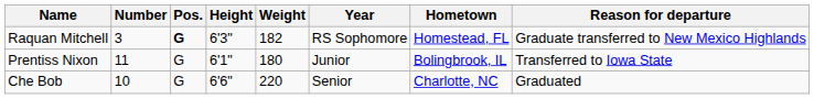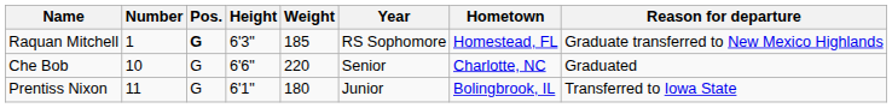 <table class="wikitable sortable" border="1">
 <tr>
 <th>Name</th>
 <th>Number</th>
 <th>Pos.</th>
 <th>Height</th>
 <th>Weight</th>
 <th>Year</th>
 <th>Hometown</th>
 <th class="unsortable">Reason for departure</th>
 </tr>
 <tr>
 <td>Raquan Mitchell</td>
-<td>3</td>
+<td>1</td>
 <td><strong>G</strong></td>
 <td>6'3"</td>
-<td>182</td>
+<td>185</td>
 <td>RS Sophomore</td>
 <td><a href='#'>Homestead, FL</a></td>
 <td>Graduate transferred to <a href='#'>New Mexico Highlands</a></td>
+</tr>
+<tr>
+<td>Che Bob</td>
+<td>10</td>
+<td>G</td>
+<td>6'6"</td>
+<td>220</td>
+<td>Senior</td>
+<td><a href='#'>Charlotte, NC</a></td>
+<td>Graduated</td>
 </tr>
 <tr>
 <td>Prentiss Nixon</td>
 <td>11</td>
 <td>G</td>
 <td>6'1"</td>
 <td>180</td>
 <td>Junior</td>
 <td><a href='#'>Bolingbrook, IL</a></td>
 <td>Transferred to <a href='#'>Iowa State</a></td>
 </tr>
-<tr>
-<td>Che Bob</td>
-<td>10</td>
-<td>G</td>
-<td>6'6"</td>
-<td>220</td>
-<td>Senior</td>
-<td><a href='#'>Charlotte, NC</a></td>
-<td>Graduated</td>
-</tr>
 </table>
